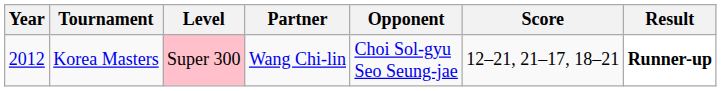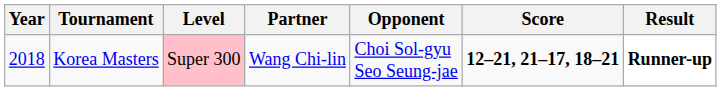 <table class="sortable wikitable" style="font-size: 90%;">
 <tr>
 <th>Year</th>
 <th>Tournament</th>
 <th>Level</th>
 <th>Partner</th>
 <th>Opponent</th>
 <th>Score</th>
 <th>Result</th>
 </tr>
 <tr>
-<td align="center"><a href='#'>2012</a></td>
+<td align="center"><a href='#'>2018</a></td>
 <td align="left"><a href='#'>Korea Masters</a></td>
 <td align="left" style="background: pink;">Super 300</td>
 <td align="left"> <a href='#'>Wang Chi-lin</a></td>
 <td align="left"> <a href='#'>Choi Sol-gyu</a><br> <a href='#'>Seo Seung-jae</a></td>
-<td align="left">12–21, 21–17, 18–21</td>
+<td align="left"><strong>12–21, 21–17, 18–21</strong></td>
 <td style="text-align:left; background:white"> <strong>Runner-up</strong></td>
 </tr>
 </table>
